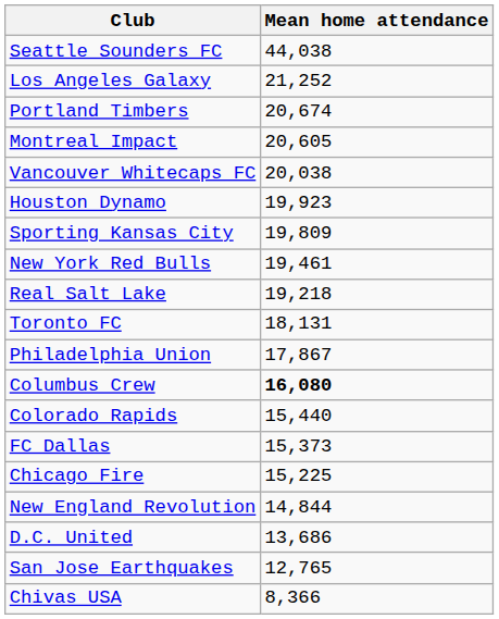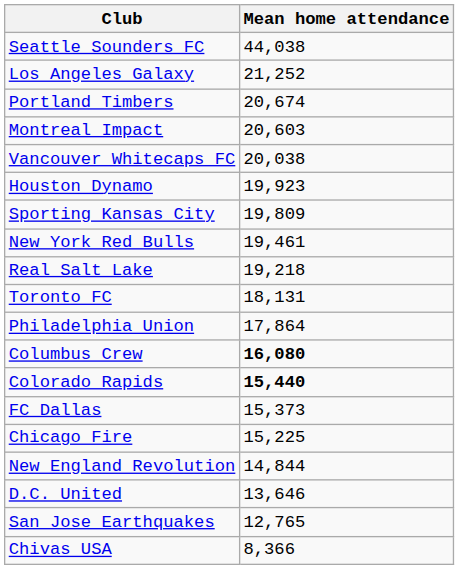 <table class="wikitable sortable">
 <tr>
 <th>Club</th>
 <th>Mean home attendance</th>
 </tr>
 <tr>
 <td><a href='#'>Seattle Sounders FC</a></td>
 <td>44,038</td>
 </tr>
 <tr>
 <td><a href='#'>Los Angeles Galaxy</a></td>
 <td>21,252</td>
 </tr>
 <tr>
 <td><a href='#'>Portland Timbers</a></td>
 <td>20,674</td>
 </tr>
 <tr>
 <td><a href='#'>Montreal Impact</a></td>
-<td>20,605</td>
+<td>20,603</td>
 </tr>
 <tr>
 <td><a href='#'>Vancouver Whitecaps FC</a></td>
 <td>20,038</td>
 </tr>
 <tr>
 <td><a href='#'>Houston Dynamo</a></td>
 <td>19,923</td>
 </tr>
 <tr>
 <td><a href='#'>Sporting Kansas City</a></td>
 <td>19,809</td>
 </tr>
 <tr>
 <td><a href='#'>New York Red Bulls</a></td>
 <td>19,461</td>
 </tr>
 <tr>
 <td><a href='#'>Real Salt Lake</a></td>
 <td>19,218</td>
 </tr>
 <tr>
 <td><a href='#'>Toronto FC</a></td>
 <td>18,131</td>
 </tr>
 <tr>
 <td><a href='#'>Philadelphia Union</a></td>
-<td>17,867</td>
+<td>17,864</td>
 </tr>
 <tr>
 <td><a href='#'>Columbus Crew</a></td>
 <td><strong>16,080</strong></td>
 </tr>
 <tr>
 <td><a href='#'>Colorado Rapids</a></td>
-<td>15,440</td>
+<td><strong>15,440</strong></td>
 </tr>
 <tr>
 <td><a href='#'>FC Dallas</a></td>
 <td>15,373</td>
 </tr>
 <tr>
 <td><a href='#'>Chicago Fire</a></td>
 <td>15,225</td>
 </tr>
 <tr>
 <td><a href='#'>New England Revolution</a></td>
 <td>14,844</td>
 </tr>
 <tr>
 <td><a href='#'>D.C. United</a></td>
-<td>13,686</td>
+<td>13,646</td>
 </tr>
 <tr>
 <td><a href='#'>San Jose Earthquakes</a></td>
 <td>12,765</td>
 </tr>
 <tr>
 <td><a href='#'>Chivas USA</a></td>
 <td>8,366</td>
 </tr>
 </table>
